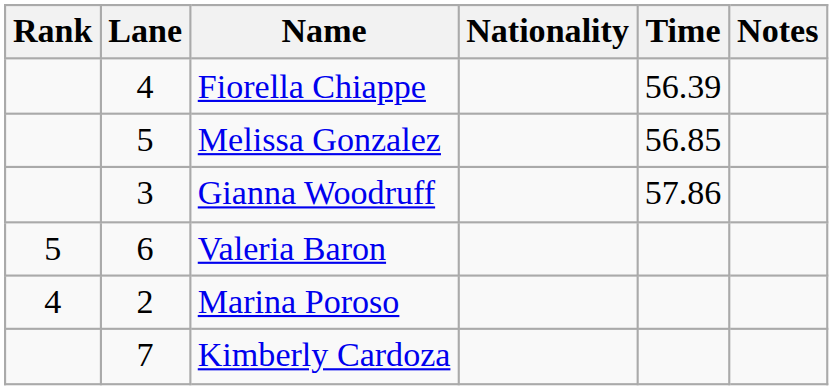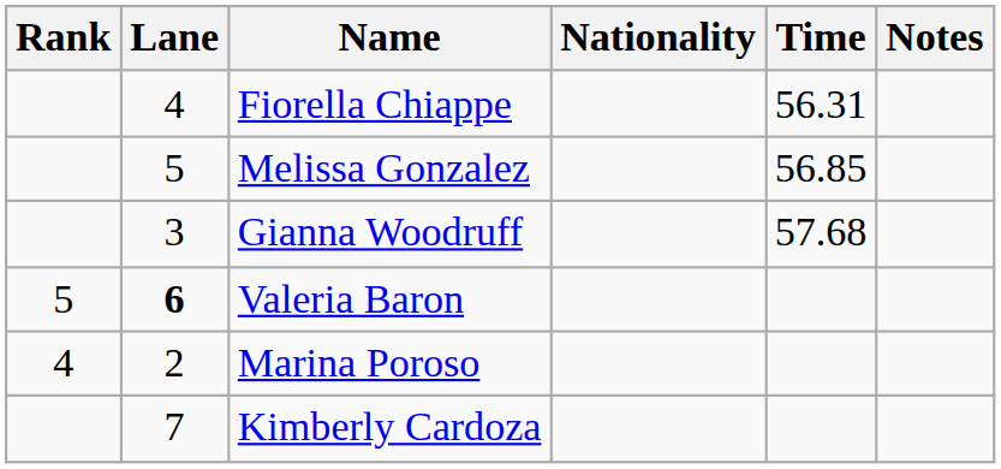 <table class="wikitable sortable" style="text-align:center">
 <tr>
 <th>Rank</th>
 <th>Lane</th>
 <th>Name</th>
 <th>Nationality</th>
 <th>Time</th>
 <th>Notes</th>
 </tr>
 <tr>
 <td></td>
 <td>4</td>
 <td align=left><a href='#'>Fiorella Chiappe</a></td>
 <td align=left></td>
-<td>56.39</td>
+<td>56.31</td>
 <td></td>
 </tr>
 <tr>
 <td></td>
 <td>5</td>
 <td align=left><a href='#'>Melissa Gonzalez</a></td>
 <td align=left></td>
 <td>56.85</td>
 <td></td>
 </tr>
 <tr>
 <td></td>
 <td>3</td>
 <td align=left><a href='#'>Gianna Woodruff</a></td>
 <td align=left></td>
-<td>57.86</td>
+<td>57.68</td>
 <td></td>
 </tr>
 <tr>
 <td>5</td>
-<td>6</td>
+<td><strong>6</strong></td>
 <td align=left><a href='#'>Valeria Baron</a></td>
 <td align=left></td>
 <td></td>
 <td></td>
 </tr>
 <tr>
 <td>4</td>
 <td>2</td>
 <td align=left><a href='#'>Marina Poroso</a></td>
 <td align=left></td>
 <td></td>
 <td></td>
 </tr>
 <tr>
 <td></td>
 <td>7</td>
 <td align=left><a href='#'>Kimberly Cardoza</a></td>
 <td align=left></td>
 <td></td>
 <td></td>
 </tr>
 </table>
